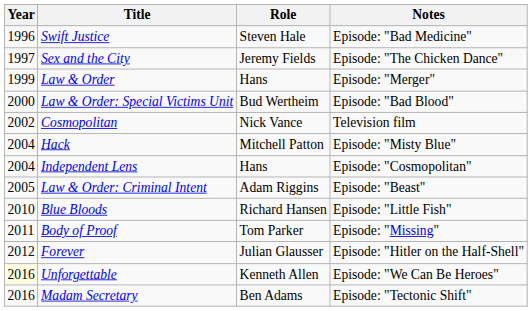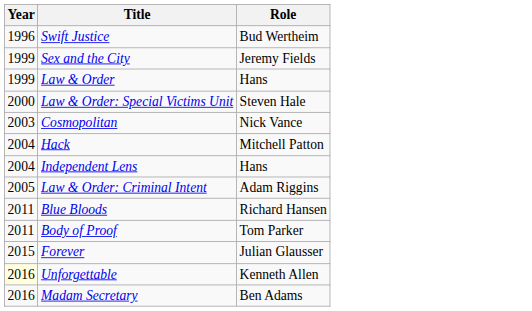 <table class="wikitable sortable">
 <tr>
 <th>Year</th>
 <th>Title</th>
 <th>Role</th>
-<th>Notes</th>
 </tr>
 <tr>
 <td>1996</td>
 <td><em><a href='#'>Swift Justice</a></em></td>
-<td>Steven Hale</td>
-<td>Episode: "Bad Medicine"</td>
+<td>Bud Wertheim</td>
 </tr>
 <tr>
-<td>1997</td>
+<td>1999</td>
 <td><em><a href='#'>Sex and the City</a></em></td>
 <td>Jeremy Fields</td>
-<td>Episode: "The Chicken Dance"</td>
 </tr>
 <tr>
 <td>1999</td>
 <td><em><a href='#'>Law & Order</a></em></td>
 <td>Hans</td>
-<td>Episode: "Merger"</td>
 </tr>
 <tr>
 <td>2000</td>
 <td><em><a href='#'>Law & Order: Special Victims Unit</a></em></td>
-<td>Bud Wertheim</td>
-<td>Episode: "Bad Blood"</td>
+<td>Steven Hale</td>
 </tr>
 <tr>
-<td>2002</td>
+<td>2003</td>
 <td><a href='#'><em>Cosmopolitan</em></a></td>
 <td>Nick Vance</td>
-<td>Television film</td>
 </tr>
 <tr>
 <td>2004</td>
 <td><a href='#'><em>Hack</em></a></td>
 <td>Mitchell Patton</td>
-<td>Episode: "Misty Blue"</td>
 </tr>
 <tr>
 <td>2004</td>
 <td><em><a href='#'>Independent Lens</a></em></td>
 <td>Hans</td>
-<td>Episode: "Cosmopolitan"</td>
 </tr>
 <tr>
 <td>2005</td>
 <td><em><a href='#'>Law & Order: Criminal Intent</a></em></td>
 <td>Adam Riggins</td>
-<td>Episode: "Beast"</td>
 </tr>
 <tr>
-<td>2010</td>
+<td>2011</td>
 <td><a href='#'><em>Blue Bloods</em></a></td>
 <td>Richard Hansen</td>
-<td>Episode: "Little Fish"</td>
 </tr>
 <tr>
 <td>2011</td>
 <td><em><a href='#'>Body of Proof</a></em></td>
 <td>Tom Parker</td>
-<td>Episode: "<a href='#'>Missing</a>"</td>
 </tr>
 <tr>
-<td>2012</td>
+<td>2015</td>
 <td><a href='#'><em>Forever</em></a></td>
 <td>Julian Glausser</td>
-<td>Episode: "Hitler on the Half-Shell"</td>
 </tr>
 <tr>
 <td style="background: lightyellow;">2016</td>
 <td><a href='#'><em>Unforgettable</em></a></td>
 <td>Kenneth Allen</td>
-<td>Episode: "We Can Be Heroes"</td>
 </tr>
 <tr>
 <td>2016</td>
 <td><a href='#'><em>Madam Secretary</em></a></td>
 <td>Ben Adams</td>
-<td>Episode: "Tectonic Shift"</td>
 </tr>
 </table>
